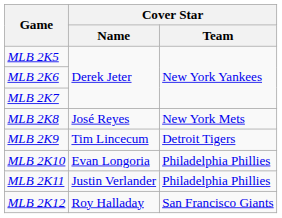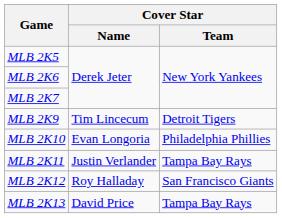 <table class="wikitable">
 <tr>
 <th scope=col rowspan=2>Game</th>
 <th scope=col colspan=2>Cover Star</th>
 </tr>
 <tr>
 <th scope=col>Name</th>
 <th scope=col>Team</th>
 </tr>
 <tr>
 <td><em><a href='#'>MLB 2K5</a></em></td>
 <td rowspan="3"><a href='#'>Derek Jeter</a></td>
 <td rowspan="3"><a href='#'>New York Yankees</a></td>
 </tr>
 <tr>
 <td><em><a href='#'>MLB 2K6</a></em></td>
 </tr>
 <tr>
 <td><em><a href='#'>MLB 2K7</a></em></td>
 </tr>
 <tr>
-<td><em><a href='#'>MLB 2K8</a></em></td>
-<td><a href='#'>José Reyes</a></td>
-<td><a href='#'>New York Mets</a></td>
-</tr>
-<tr>
 <td><em><a href='#'>MLB 2K9</a></em></td>
 <td><a href='#'>Tim Lincecum</a></td>
 <td><a href='#'>Detroit Tigers</a></td>
 </tr>
 <tr>
 <td><em><a href='#'>MLB 2K10</a></em></td>
 <td><a href='#'>Evan Longoria</a></td>
 <td><a href='#'>Philadelphia Phillies</a></td>
 </tr>
 <tr>
 <td><em><a href='#'>MLB 2K11</a></em></td>
 <td><a href='#'>Justin Verlander</a></td>
-<td><a href='#'>Philadelphia Phillies</a></td>
+<td><a href='#'>Tampa Bay Rays</a></td>
 </tr>
 <tr>
 <td><em><a href='#'>MLB 2K12</a></em></td>
 <td><a href='#'>Roy Halladay</a></td>
 <td><a href='#'>San Francisco Giants</a></td>
 </tr>
+<tr>
+<td><em><a href='#'>MLB 2K13</a></em></td>
+<td><a href='#'>David Price</a></td>
+<td><a href='#'>Tampa Bay Rays</a></td>
+</tr>
 </table>
